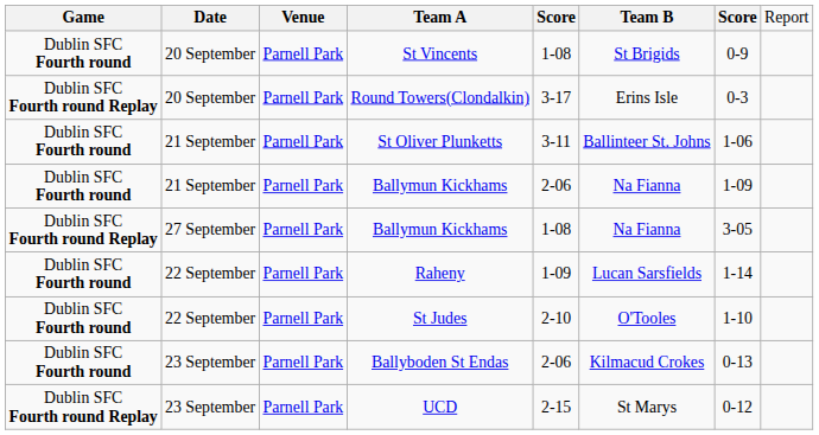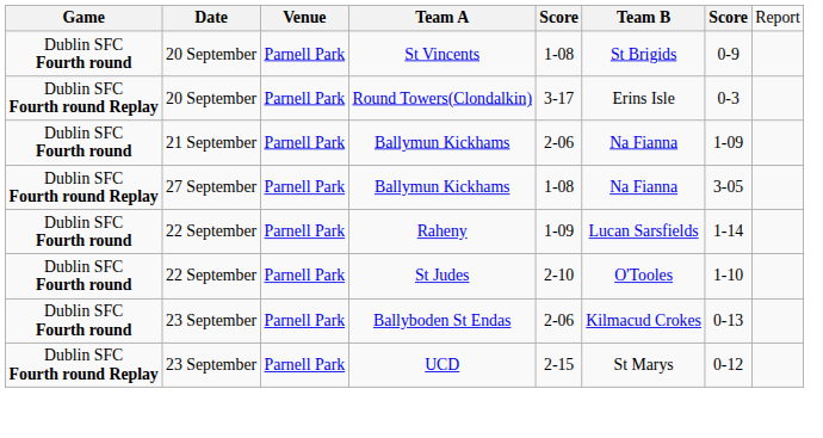 <table class="wikitable" style="text-align:center">
 <tr>
 <th>Game</th>
 <th>Date</th>
 <th>Venue</th>
 <th>Team A</th>
 <th>Score</th>
 <th>Team B</th>
 <th>Score</th>
 <td>Report</td>
 </tr>
 <tr>
 <td>Dublin SFC<br><strong>Fourth round</strong></td>
 <td>20 September</td>
 <td><a href='#'>Parnell Park</a></td>
 <td><a href='#'>St Vincents</a></td>
 <td>1-08</td>
 <td><a href='#'>St Brigids</a></td>
 <td>0-9</td>
 <td></td>
 </tr>
 <tr>
 <td>Dublin SFC<br><strong>Fourth round Replay</strong></td>
 <td>20 September</td>
 <td><a href='#'>Parnell Park</a></td>
 <td><a href='#'>Round Towers(Clondalkin)</a></td>
 <td>3-17</td>
 <td>Erins Isle</td>
 <td>0-3</td>
-<td></td>
-</tr>
-<tr>
-<td>Dublin SFC<br><strong>Fourth round</strong></td>
-<td>21 September</td>
-<td><a href='#'>Parnell Park</a></td>
-<td><a href='#'>St Oliver Plunketts</a></td>
-<td>3-11</td>
-<td><a href='#'>Ballinteer St. Johns</a></td>
-<td>1-06</td>
 <td></td>
 </tr>
 <tr>
 <td>Dublin SFC<br><strong>Fourth round</strong></td>
 <td>21 September</td>
 <td><a href='#'>Parnell Park</a></td>
 <td><a href='#'>Ballymun Kickhams</a></td>
 <td>2-06</td>
 <td><a href='#'>Na Fianna</a></td>
 <td>1-09</td>
 <td></td>
 </tr>
 <tr>
 <td>Dublin SFC<br><strong>Fourth round Replay</strong></td>
 <td>27 September</td>
 <td><a href='#'>Parnell Park</a></td>
 <td><a href='#'>Ballymun Kickhams</a></td>
 <td>1-08</td>
 <td><a href='#'>Na Fianna</a></td>
 <td>3-05</td>
 <td></td>
 </tr>
 <tr>
 <td>Dublin SFC<br><strong>Fourth round</strong></td>
 <td>22 September</td>
 <td><a href='#'>Parnell Park</a></td>
 <td><a href='#'>Raheny</a></td>
 <td>1-09</td>
 <td><a href='#'>Lucan Sarsfields</a></td>
 <td>1-14</td>
 <td></td>
 </tr>
 <tr>
 <td>Dublin SFC<br><strong>Fourth round</strong></td>
 <td>22 September</td>
 <td><a href='#'>Parnell Park</a></td>
 <td><a href='#'>St Judes</a></td>
 <td>2-10</td>
 <td><a href='#'>O'Tooles</a></td>
 <td>1-10</td>
 <td></td>
 </tr>
 <tr>
 <td>Dublin SFC<br><strong>Fourth round</strong></td>
 <td>23 September</td>
 <td><a href='#'>Parnell Park</a></td>
 <td><a href='#'>Ballyboden St Endas</a></td>
 <td>2-06</td>
 <td><a href='#'>Kilmacud Crokes</a></td>
 <td>0-13</td>
 <td></td>
 </tr>
 <tr>
 <td>Dublin SFC<br><strong>Fourth round Replay</strong></td>
 <td>23 September</td>
 <td><a href='#'>Parnell Park</a></td>
 <td><a href='#'>UCD</a></td>
 <td>2-15</td>
 <td>St Marys</td>
 <td>0-12</td>
 <td></td>
 </tr>
 </table>
